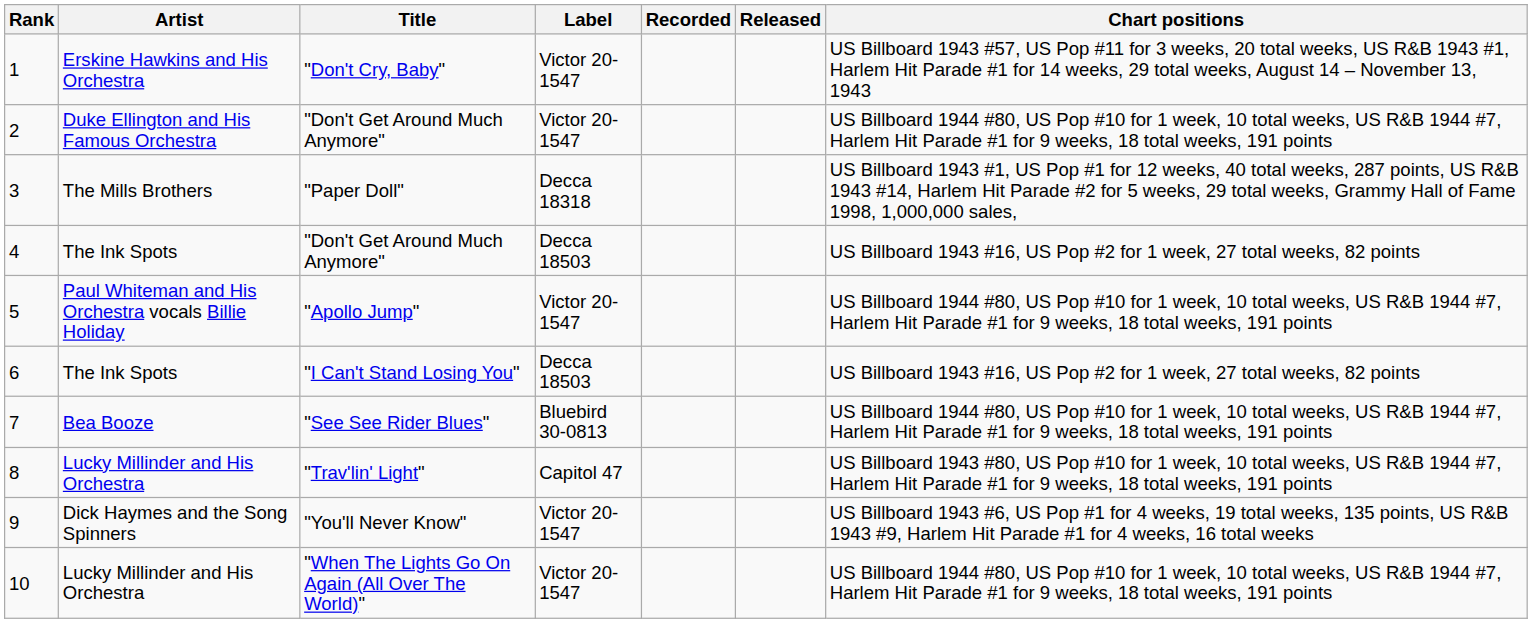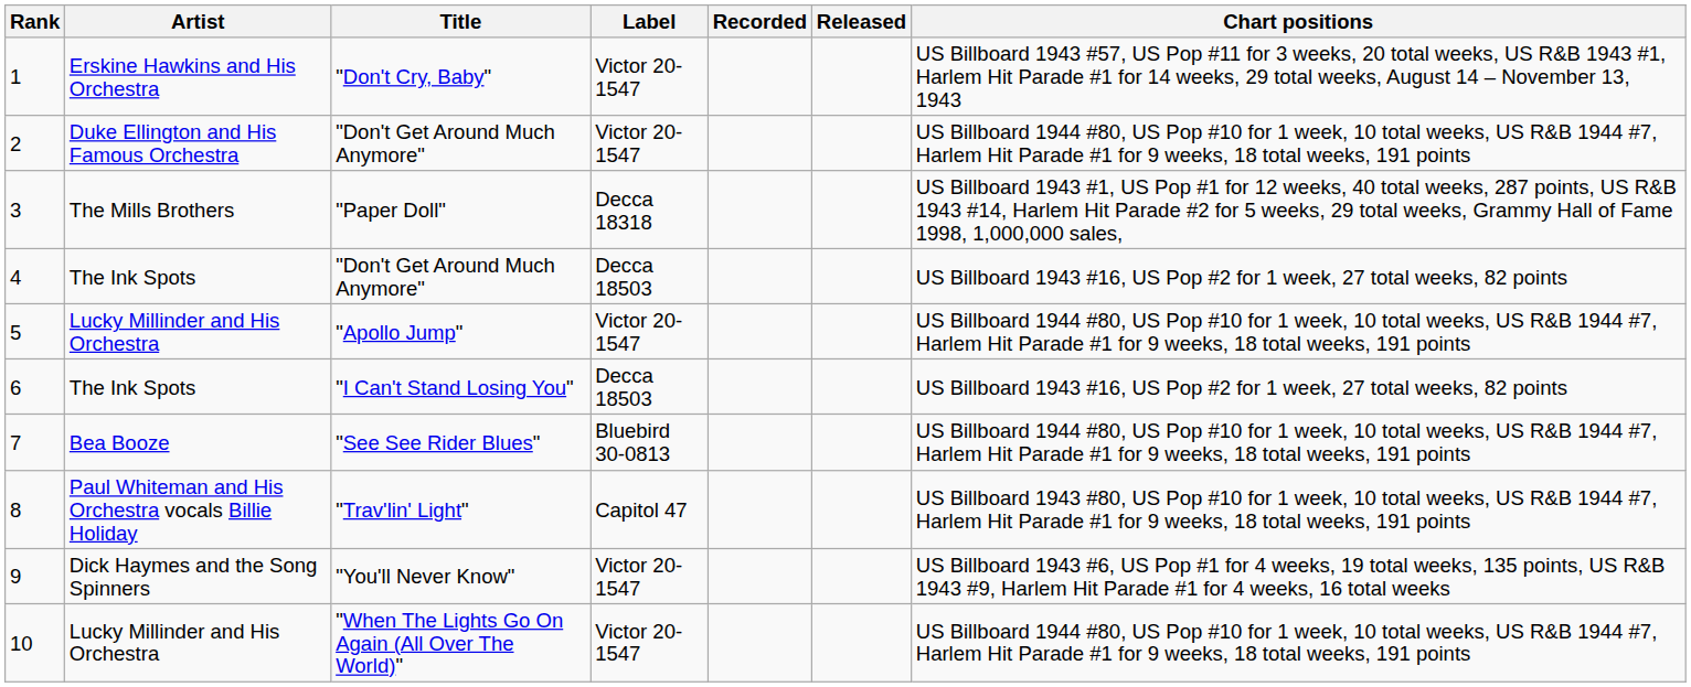 <table class="wikitable" style="font-size:95%;">
 <tr>
 <th>Rank</th>
 <th>Artist</th>
 <th>Title</th>
 <th>Label</th>
 <th>Recorded</th>
 <th>Released</th>
 <th>Chart positions</th>
 </tr>
 <tr>
 <td>1</td>
 <td><a href='#'>Erskine Hawkins and His Orchestra</a></td>
 <td>"<a href='#'>Don't Cry, Baby</a>"</td>
 <td>Victor 20-1547</td>
 <td></td>
 <td></td>
 <td>US Billboard 1943 #57, US Pop #11 for 3 weeks, 20 total weeks, US R&B 1943 #1, Harlem Hit Parade #1 for 14 weeks, 29 total weeks, August 14 – November 13, 1943</td>
 </tr>
 <tr>
 <td>2</td>
 <td><a href='#'>Duke Ellington and His Famous Orchestra</a></td>
 <td>"Don't Get Around Much Anymore"</td>
 <td>Victor 20-1547</td>
 <td></td>
 <td></td>
 <td>US Billboard 1944 #80, US Pop #10 for 1 week, 10 total weeks, US R&B 1944 #7, Harlem Hit Parade #1 for 9 weeks, 18 total weeks, 191 points</td>
 </tr>
 <tr>
 <td>3</td>
 <td>The Mills Brothers</td>
 <td>"Paper Doll"</td>
 <td>Decca 18318</td>
 <td></td>
 <td></td>
 <td>US Billboard 1943 #1, US Pop #1 for 12 weeks, 40 total weeks, 287 points, US R&B 1943 #14, Harlem Hit Parade #2 for 5 weeks, 29 total weeks, Grammy Hall of Fame 1998, 1,000,000 sales,</td>
 </tr>
 <tr>
 <td>4</td>
 <td>The Ink Spots</td>
 <td>"Don't Get Around Much Anymore"</td>
 <td>Decca 18503</td>
 <td></td>
 <td></td>
 <td>US Billboard 1943 #16, US Pop #2 for 1 week, 27 total weeks, 82 points</td>
 </tr>
 <tr>
 <td>5</td>
-<td><a href='#'>Paul Whiteman and His Orchestra</a> vocals <a href='#'>Billie Holiday</a></td>
+<td><a href='#'>Lucky Millinder and His Orchestra</a></td>
 <td>"<a href='#'>Apollo Jump</a>"</td>
 <td>Victor 20-1547</td>
 <td></td>
 <td></td>
 <td>US Billboard 1944 #80, US Pop #10 for 1 week, 10 total weeks, US R&B 1944 #7, Harlem Hit Parade #1 for 9 weeks, 18 total weeks, 191 points</td>
 </tr>
 <tr>
 <td>6</td>
 <td>The Ink Spots</td>
 <td>"<a href='#'>I Can't Stand Losing You</a>"</td>
 <td>Decca 18503</td>
 <td></td>
 <td></td>
 <td>US Billboard 1943 #16, US Pop #2 for 1 week, 27 total weeks, 82 points</td>
 </tr>
 <tr>
 <td>7</td>
 <td><a href='#'>Bea Booze</a></td>
 <td>"<a href='#'>See See Rider Blues</a>"</td>
 <td>Bluebird 30-0813</td>
 <td></td>
 <td></td>
 <td>US Billboard 1944 #80, US Pop #10 for 1 week, 10 total weeks, US R&B 1944 #7, Harlem Hit Parade #1 for 9 weeks, 18 total weeks, 191 points</td>
 </tr>
 <tr>
 <td>8</td>
-<td><a href='#'>Lucky Millinder and His Orchestra</a></td>
+<td><a href='#'>Paul Whiteman and His Orchestra</a> vocals <a href='#'>Billie Holiday</a></td>
 <td>"<a href='#'>Trav'lin' Light</a>"</td>
 <td>Capitol 47</td>
 <td></td>
 <td></td>
 <td>US Billboard 1943 #80, US Pop #10 for 1 week, 10 total weeks, US R&B 1944 #7, Harlem Hit Parade #1 for 9 weeks, 18 total weeks, 191 points</td>
 </tr>
 <tr>
 <td>9</td>
 <td>Dick Haymes and the Song Spinners</td>
 <td>"You'll Never Know"</td>
 <td>Victor 20-1547</td>
 <td></td>
 <td></td>
 <td>US Billboard 1943 #6, US Pop #1 for 4 weeks, 19 total weeks, 135 points, US R&B 1943 #9, Harlem Hit Parade #1 for 4 weeks, 16 total weeks</td>
 </tr>
 <tr>
 <td>10</td>
 <td>Lucky Millinder and His Orchestra</td>
 <td>"<a href='#'>When The Lights Go On Again (All Over The World)</a>"</td>
 <td>Victor 20-1547</td>
 <td></td>
 <td></td>
 <td>US Billboard 1944 #80, US Pop #10 for 1 week, 10 total weeks, US R&B 1944 #7, Harlem Hit Parade #1 for 9 weeks, 18 total weeks, 191 points</td>
 </tr>
 </table>
